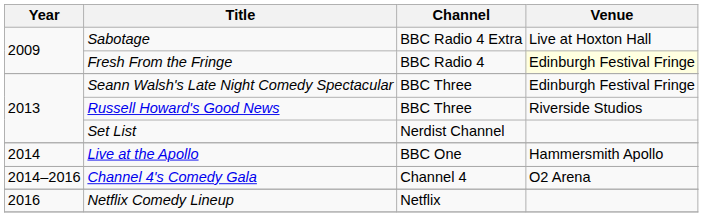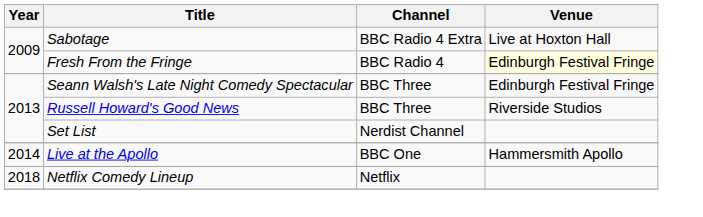 <table class="wikitable">
 <tr>
 <th>Year</th>
 <th>Title</th>
 <th>Channel</th>
 <th class="unsortable">Venue</th>
 </tr>
 <tr>
 <td rowspan="2">2009</td>
 <td><em>Sabotage</em></td>
 <td>BBC Radio 4 Extra</td>
 <td>Live at Hoxton Hall</td>
 </tr>
 <tr>
 <td><em>Fresh From the Fringe</em></td>
 <td>BBC Radio 4</td>
 <td style="background: lightyellow;">Edinburgh Festival Fringe</td>
 </tr>
 <tr>
 </tr>
 <tr>
 <td rowspan="3">2013</td>
 <td><em>Seann Walsh's Late Night Comedy Spectacular</em></td>
 <td>BBC Three</td>
 <td>Edinburgh Festival Fringe</td>
 </tr>
 <tr>
 <td><em><a href='#'>Russell Howard's Good News</a></em></td>
 <td>BBC Three</td>
 <td>Riverside Studios</td>
 </tr>
 <tr>
 <td><em>Set List</em></td>
 <td>Nerdist Channel</td>
 <td></td>
 </tr>
 <tr>
 </tr>
 <tr>
 <td>2014</td>
 <td><em><a href='#'>Live at the Apollo</a></em></td>
 <td>BBC One</td>
 <td>Hammersmith Apollo</td>
 </tr>
 <tr>
 </tr>
 <tr>
-<td>2014–2016</td>
-<td><em><a href='#'>Channel 4's Comedy Gala</a></em></td>
-<td>Channel 4</td>
-<td>O2 Arena</td>
 </tr>
 <tr>
-</tr>
-<tr>
-<td>2016</td>
+<td>2018</td>
 <td><em>Netflix Comedy Lineup</em></td>
 <td>Netflix</td>
 <td></td>
 </tr>
 <tr>
 </tr>
 </table>
